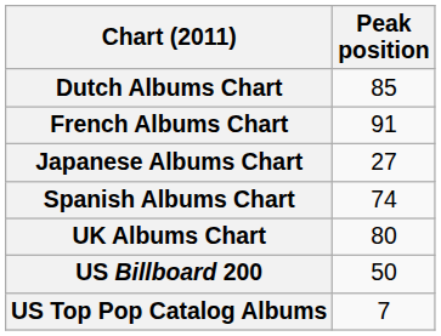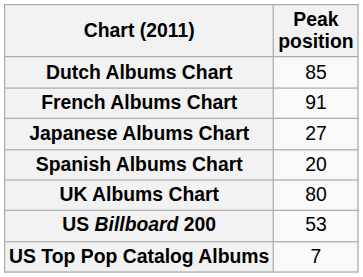 <table class="wikitable sortable plainrowheaders" style="text-align:center;">
 <tr>
 <th scope="col">Chart (2011)</th>
 <th scope="col">Peak<br>position</th>
 </tr>
 <tr>
 <th scope="row">Dutch Albums Chart</th>
 <td>85</td>
 </tr>
 <tr>
 <th scope="row">French Albums Chart</th>
 <td>91</td>
 </tr>
 <tr>
 <th scope="row">Japanese Albums Chart</th>
 <td>27</td>
 </tr>
 <tr>
 <th scope="row">Spanish Albums Chart</th>
-<td>74</td>
+<td>20</td>
 </tr>
 <tr>
 <th scope="row">UK Albums Chart</th>
 <td>80</td>
 </tr>
 <tr>
 <th scope="row">US <em>Billboard</em> 200</th>
-<td>50</td>
+<td>53</td>
 </tr>
 <tr>
 <th scope="row">US Top Pop Catalog Albums</th>
 <td>7</td>
 </tr>
 </table>
